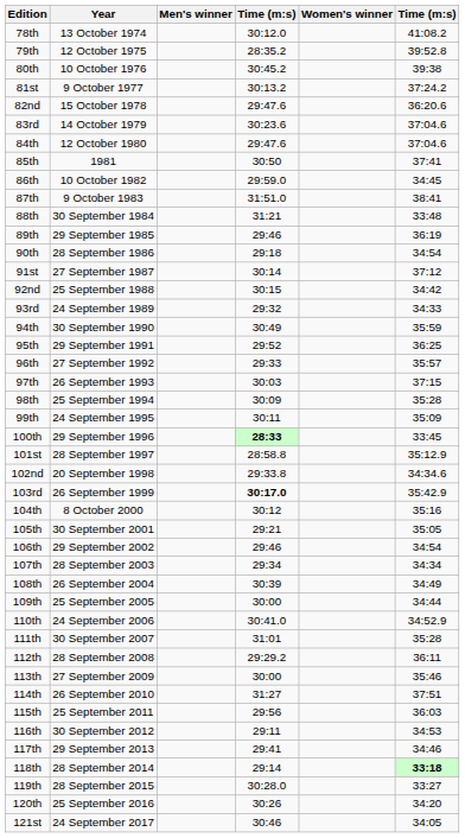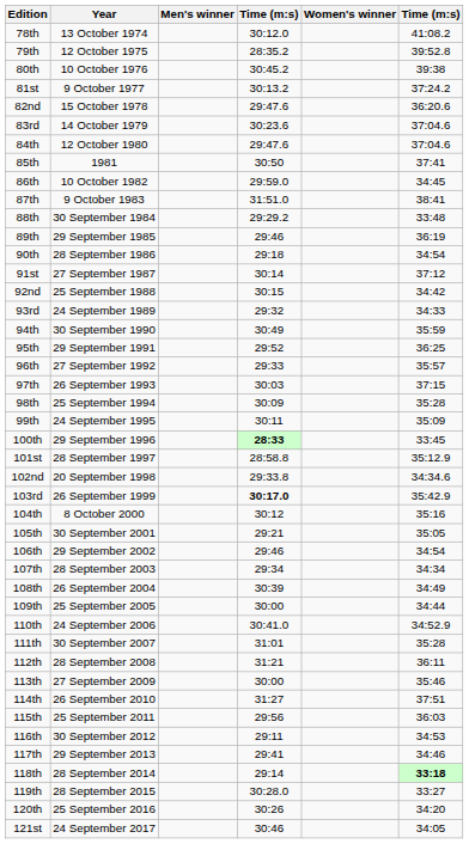 <table class="wikitable sortable" style="text-align:center">
 <tr>
 <th class=unsortable>Edition</th>
 <th>Year</th>
 <th class=unsortable>Men's winner</th>
 <th>Time (m:s)</th>
 <th class=unsortable>Women's winner</th>
 <th>Time (m:s)</th>
 </tr>
 <tr>
 <td>78th</td>
 <td>13 October 1974</td>
 <td align=left></td>
 <td>30:12.0</td>
 <td align=left></td>
 <td>41:08.2</td>
 </tr>
 <tr>
 <td>79th</td>
 <td>12 October 1975</td>
 <td align=left></td>
 <td>28:35.2</td>
 <td align=left></td>
 <td>39:52.8</td>
 </tr>
 <tr>
 <td>80th</td>
 <td>10 October 1976</td>
 <td align=left></td>
 <td>30:45.2</td>
 <td align=left></td>
 <td>39:38</td>
 </tr>
 <tr>
 <td>81st</td>
 <td>9 October 1977</td>
 <td align=left></td>
 <td>30:13.2</td>
 <td align=left></td>
 <td>37:24.2</td>
 </tr>
 <tr>
 <td>82nd</td>
 <td>15 October 1978</td>
 <td align=left></td>
 <td>29:47.6</td>
 <td align=left></td>
 <td>36:20.6</td>
 </tr>
 <tr>
 <td>83rd</td>
 <td>14 October 1979</td>
 <td align=left></td>
 <td>30:23.6</td>
 <td align=left></td>
 <td>37:04.6</td>
 </tr>
 <tr>
 <td>84th</td>
 <td>12 October 1980</td>
 <td align=left></td>
 <td>29:47.6</td>
 <td align=left></td>
 <td>37:04.6</td>
 </tr>
 <tr>
 <td>85th</td>
 <td>1981</td>
 <td align=left></td>
 <td>30:50</td>
 <td align=left></td>
 <td>37:41</td>
 </tr>
 <tr>
 <td>86th</td>
 <td>10 October 1982</td>
 <td align=left></td>
 <td>29:59.0</td>
 <td align=left></td>
 <td>34:45</td>
 </tr>
 <tr>
 <td>87th</td>
 <td>9 October 1983</td>
 <td align=left></td>
 <td>31:51.0</td>
 <td align=left></td>
 <td>38:41</td>
 </tr>
 <tr>
 <td>88th</td>
 <td>30 September 1984</td>
 <td align=left></td>
-<td>31:21</td>
+<td>29:29.2</td>
 <td align=left></td>
 <td>33:48</td>
 </tr>
 <tr>
 <td>89th</td>
 <td>29 September 1985</td>
 <td align=left></td>
 <td>29:46</td>
 <td align=left></td>
 <td>36:19</td>
 </tr>
 <tr>
 <td>90th</td>
 <td>28 September 1986</td>
 <td align=left></td>
 <td>29:18</td>
 <td align=left></td>
 <td>34:54</td>
 </tr>
 <tr>
 <td>91st</td>
 <td>27 September 1987</td>
 <td align=left></td>
 <td>30:14</td>
 <td align=left></td>
 <td>37:12</td>
 </tr>
 <tr>
 <td>92nd</td>
 <td>25 September 1988</td>
 <td align=left></td>
 <td>30:15</td>
 <td align=left></td>
 <td>34:42</td>
 </tr>
 <tr>
 <td>93rd</td>
 <td>24 September 1989</td>
 <td align=left></td>
 <td>29:32</td>
 <td align=left></td>
 <td>34:33</td>
 </tr>
 <tr>
 <td>94th</td>
 <td>30 September 1990</td>
 <td align=left></td>
 <td>30:49</td>
 <td align=left></td>
 <td>35:59</td>
 </tr>
 <tr>
 <td>95th</td>
 <td>29 September 1991</td>
 <td align=left></td>
 <td>29:52</td>
 <td align=left></td>
 <td>36:25</td>
 </tr>
 <tr>
 <td>96th</td>
 <td>27 September 1992</td>
 <td align=left></td>
 <td>29:33</td>
 <td align=left></td>
 <td>35:57</td>
 </tr>
 <tr>
 <td>97th</td>
 <td>26 September 1993</td>
 <td align=left></td>
 <td>30:03</td>
 <td align=left></td>
 <td>37:15</td>
 </tr>
 <tr>
 <td>98th</td>
 <td>25 September 1994</td>
 <td align=left></td>
 <td>30:09</td>
 <td align=left></td>
 <td>35:28</td>
 </tr>
 <tr>
 <td>99th</td>
 <td>24 September 1995</td>
 <td align=left></td>
 <td>30:11</td>
 <td align=left></td>
 <td>35:09</td>
 </tr>
 <tr>
 <td>100th</td>
 <td>29 September 1996</td>
 <td align=left></td>
 <td bgcolor="#CCFFCC"><strong>28:33</strong></td>
 <td align=left></td>
 <td>33:45</td>
 </tr>
 <tr>
 <td>101st</td>
 <td>28 September 1997</td>
 <td align=left></td>
 <td>28:58.8</td>
 <td align=left></td>
 <td>35:12.9</td>
 </tr>
 <tr>
 <td>102nd</td>
 <td>20 September 1998</td>
 <td align=left></td>
 <td>29:33.8</td>
 <td align=left></td>
 <td>34:34.6</td>
 </tr>
 <tr>
 <td>103rd</td>
 <td>26 September 1999</td>
 <td align=left></td>
 <td><strong>30:17.0</strong></td>
 <td align=left></td>
 <td>35:42.9</td>
 </tr>
 <tr>
 <td>104th</td>
 <td>8 October 2000</td>
 <td align=left></td>
 <td>30:12</td>
 <td align=left></td>
 <td>35:16</td>
 </tr>
 <tr>
 <td>105th</td>
 <td>30 September 2001</td>
 <td align=left></td>
 <td>29:21</td>
 <td align=left></td>
 <td>35:05</td>
 </tr>
 <tr>
 <td>106th</td>
 <td>29 September 2002</td>
 <td align=left></td>
 <td>29:46</td>
 <td align=left></td>
 <td>34:54</td>
 </tr>
 <tr>
 <td>107th</td>
 <td>28 September 2003</td>
 <td align=left></td>
 <td>29:34</td>
 <td align=left></td>
 <td>34:34</td>
 </tr>
 <tr>
 <td>108th</td>
 <td>26 September 2004</td>
 <td align=left></td>
 <td>30:39</td>
 <td align=left></td>
 <td>34:49</td>
 </tr>
 <tr>
 <td>109th</td>
 <td>25 September 2005</td>
 <td align=left></td>
 <td>30:00</td>
 <td align=left></td>
 <td>34:44</td>
 </tr>
 <tr>
 <td>110th</td>
 <td>24 September 2006</td>
 <td align=left></td>
 <td>30:41.0</td>
 <td align=left></td>
 <td>34:52.9</td>
 </tr>
 <tr>
 <td>111th</td>
 <td>30 September 2007</td>
 <td align=left></td>
 <td>31:01</td>
 <td align=left></td>
 <td>35:28</td>
 </tr>
 <tr>
 <td>112th</td>
 <td>28 September 2008</td>
 <td align=left></td>
-<td>29:29.2</td>
+<td>31:21</td>
 <td align=left></td>
 <td>36:11</td>
 </tr>
 <tr>
 <td>113th</td>
 <td>27 September 2009</td>
 <td align=left></td>
 <td>30:00</td>
 <td align=left></td>
 <td>35:46</td>
 </tr>
 <tr>
 <td>114th</td>
 <td>26 September 2010</td>
 <td align=left></td>
 <td>31:27</td>
 <td align=left></td>
 <td>37:51</td>
 </tr>
 <tr>
 <td>115th</td>
 <td>25 September 2011</td>
 <td align=left></td>
 <td>29:56</td>
 <td align=left></td>
 <td>36:03</td>
 </tr>
 <tr>
 <td>116th</td>
 <td>30 September 2012</td>
 <td align=left></td>
 <td>29:11</td>
 <td align=left></td>
 <td>34:53</td>
 </tr>
 <tr>
 <td>117th</td>
 <td>29 September 2013</td>
 <td align=left></td>
 <td>29:41</td>
 <td align=left></td>
 <td>34:46</td>
 </tr>
 <tr>
 <td>118th</td>
 <td>28 September 2014</td>
 <td align=left></td>
 <td>29:14</td>
 <td align=left></td>
 <td bgcolor="#CCFFCC"><strong>33:18</strong></td>
 </tr>
 <tr>
 <td>119th</td>
 <td>28 September 2015</td>
 <td align=left></td>
 <td>30:28.0</td>
 <td align=left></td>
 <td>33:27</td>
 </tr>
 <tr>
 <td>120th</td>
 <td>25 September 2016</td>
 <td align=left></td>
 <td>30:26</td>
 <td align=left></td>
 <td>34:20</td>
 </tr>
 <tr>
 <td>121st</td>
 <td>24 September 2017</td>
 <td align=left></td>
 <td>30:46</td>
 <td align=left></td>
 <td>34:05</td>
 </tr>
 </table>
